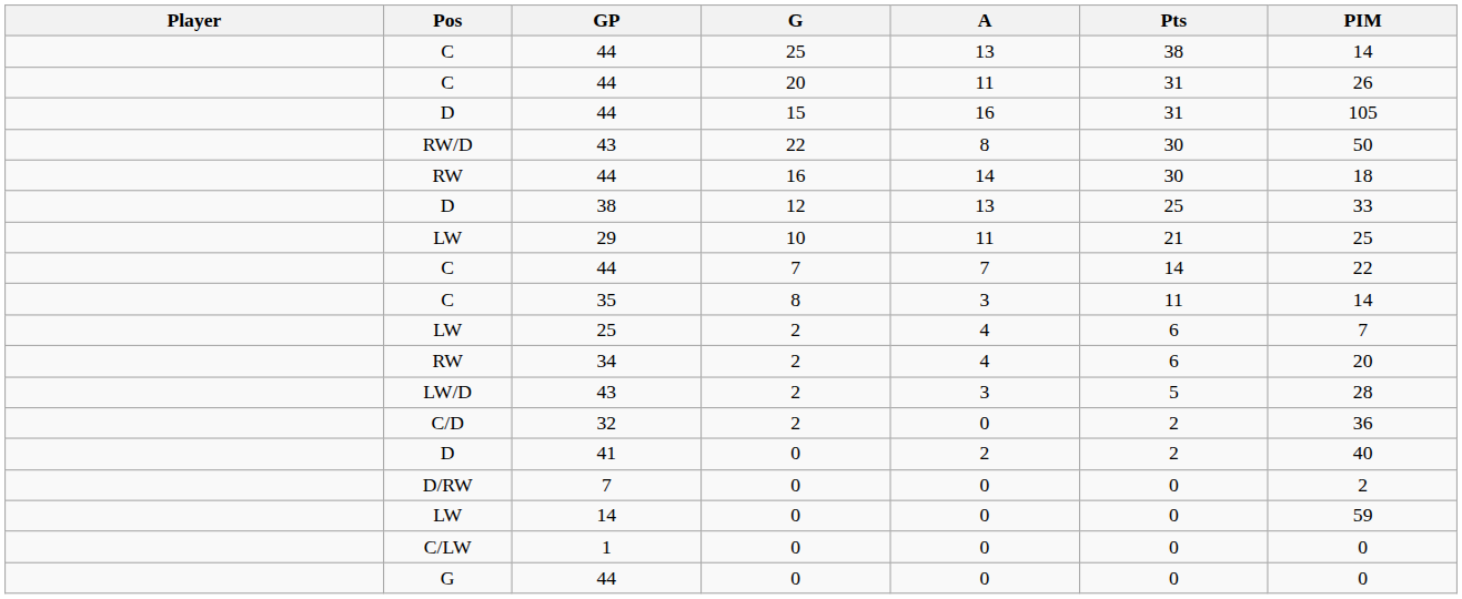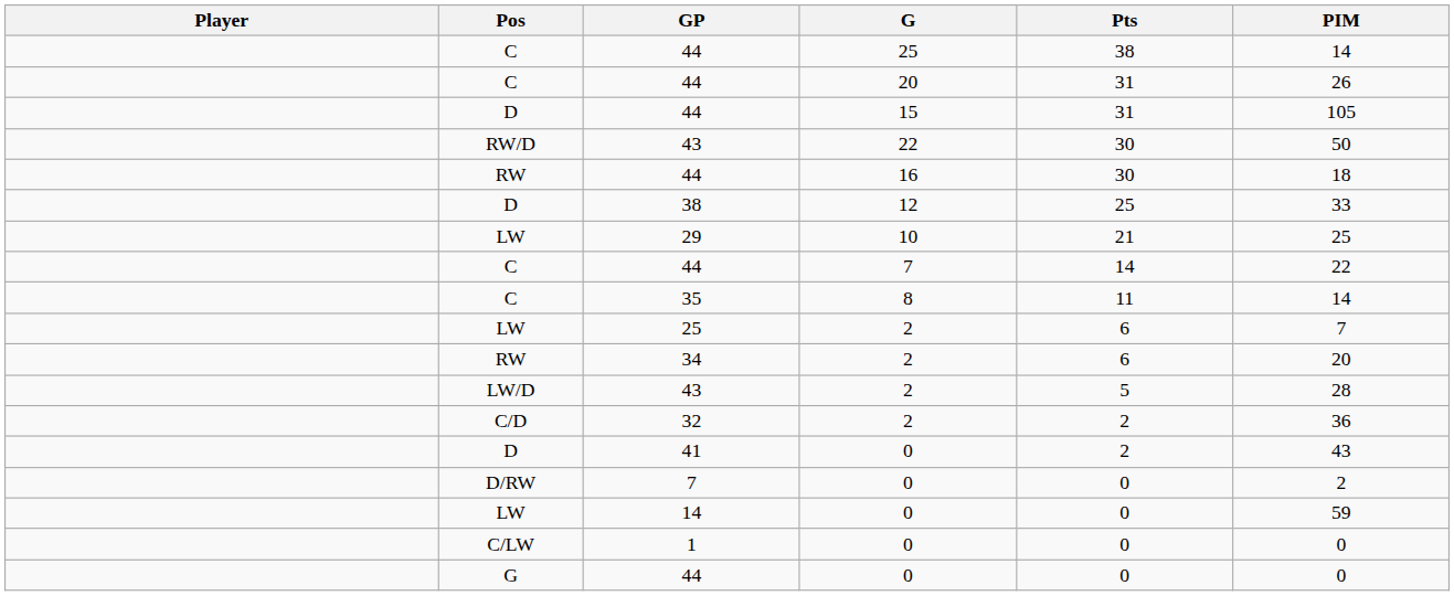 <table class="wikitable sortable" width="60%">
 <tr ALIGN="center">
 <th bgcolor="#DDDDFF" width="10%">Player</th>
 <th bgcolor="#DDDDFF" width="3%" title="Position">Pos</th>
 <th bgcolor="#DDDDFF" width="5%" title="Games played">GP</th>
 <th bgcolor="#DDDDFF" width="5%" title="Goals">G</th>
-<th bgcolor="#DDDDFF" width="5%" title="Assists">A</th>
 <th bgcolor="#DDDDFF" width="5%" title="Points">Pts</th>
 <th bgcolor="#DDDDFF" width="5%" title="Penalties in Minutes">PIM</th>
 </tr>
 <tr align="center">
 <td align="right"></td>
 <td>C</td>
 <td>44</td>
 <td>25</td>
-<td>13</td>
 <td>38</td>
 <td>14</td>
 </tr>
 <tr align="center">
 <td align="right"></td>
 <td>C</td>
 <td>44</td>
 <td>20</td>
-<td>11</td>
 <td>31</td>
 <td>26</td>
 </tr>
 <tr align="center">
 <td align="right"></td>
 <td>D</td>
 <td>44</td>
 <td>15</td>
-<td>16</td>
 <td>31</td>
 <td>105</td>
 </tr>
 <tr align="center">
 <td align="right"></td>
 <td>RW/D</td>
 <td>43</td>
 <td>22</td>
-<td>8</td>
 <td>30</td>
 <td>50</td>
 </tr>
 <tr align="center">
 <td align="right"></td>
 <td>RW</td>
 <td>44</td>
 <td>16</td>
-<td>14</td>
 <td>30</td>
 <td>18</td>
 </tr>
 <tr align="center">
 <td align="right"></td>
 <td>D</td>
 <td>38</td>
 <td>12</td>
-<td>13</td>
 <td>25</td>
 <td>33</td>
 </tr>
 <tr align="center">
 <td align="right"></td>
 <td>LW</td>
 <td>29</td>
 <td>10</td>
-<td>11</td>
 <td>21</td>
 <td>25</td>
 </tr>
 <tr align="center">
 <td align="right"></td>
 <td>C</td>
 <td>44</td>
-<td>7</td>
 <td>7</td>
 <td>14</td>
 <td>22</td>
 </tr>
 <tr align="center">
 <td align="right"></td>
 <td>C</td>
 <td>35</td>
 <td>8</td>
-<td>3</td>
 <td>11</td>
 <td>14</td>
 </tr>
 <tr align="center">
 <td align="right"></td>
 <td>LW</td>
 <td>25</td>
 <td>2</td>
-<td>4</td>
 <td>6</td>
 <td>7</td>
 </tr>
 <tr align="center">
 <td align="right"></td>
 <td>RW</td>
 <td>34</td>
 <td>2</td>
-<td>4</td>
 <td>6</td>
 <td>20</td>
 </tr>
 <tr align="center">
 <td align="right"></td>
 <td>LW/D</td>
 <td>43</td>
 <td>2</td>
-<td>3</td>
 <td>5</td>
 <td>28</td>
 </tr>
 <tr align="center">
 <td align="right"></td>
 <td>C/D</td>
 <td>32</td>
 <td>2</td>
-<td>0</td>
 <td>2</td>
 <td>36</td>
 </tr>
 <tr align="center">
 <td align="right"></td>
 <td>D</td>
 <td>41</td>
 <td>0</td>
 <td>2</td>
-<td>2</td>
-<td>40</td>
+<td>43</td>
 </tr>
 <tr align="center">
 <td align="right"></td>
 <td>D/RW</td>
 <td>7</td>
-<td>0</td>
 <td>0</td>
 <td>0</td>
 <td>2</td>
 </tr>
 <tr align="center">
 <td align="right"></td>
 <td>LW</td>
 <td>14</td>
-<td>0</td>
 <td>0</td>
 <td>0</td>
 <td>59</td>
 </tr>
 <tr align="center">
 <td align="right"></td>
 <td>C/LW</td>
 <td>1</td>
 <td>0</td>
 <td>0</td>
 <td>0</td>
-<td>0</td>
 </tr>
 <tr align="center">
 <td align="right"></td>
 <td>G</td>
 <td>44</td>
 <td>0</td>
 <td>0</td>
 <td>0</td>
-<td>0</td>
 </tr>
 </table>
